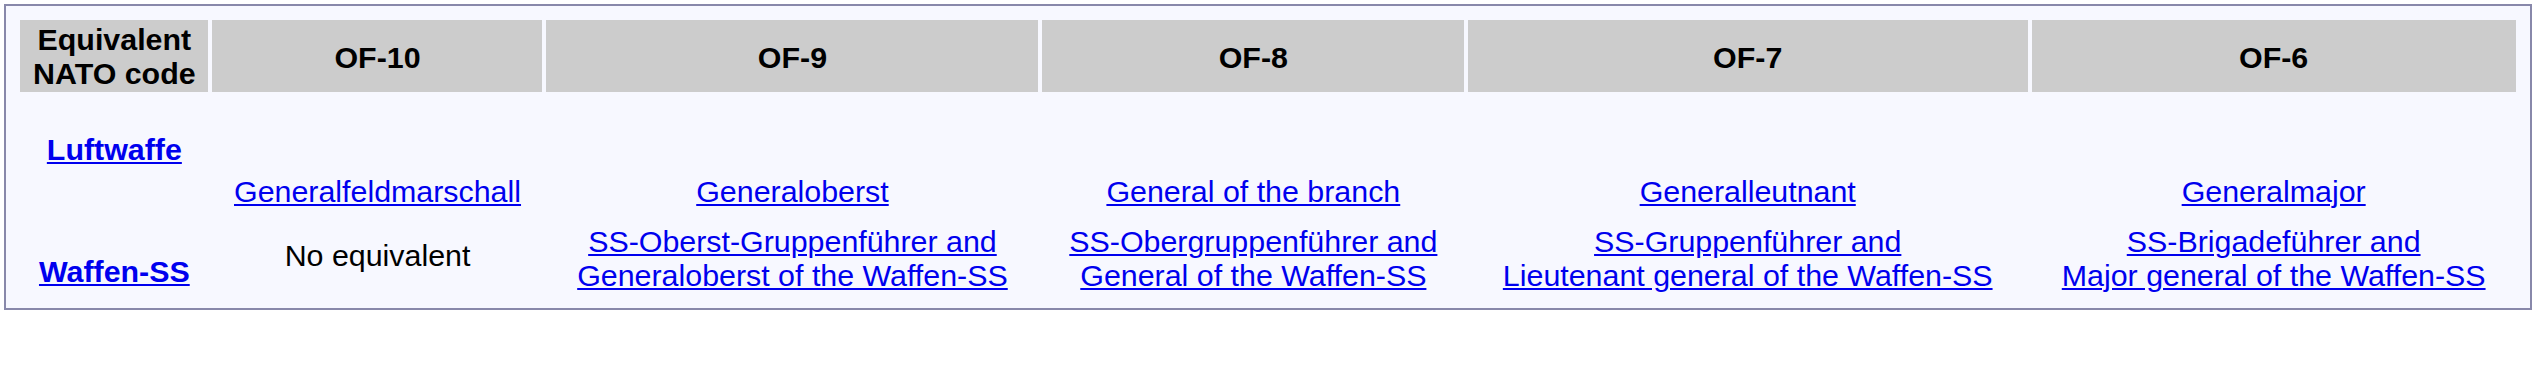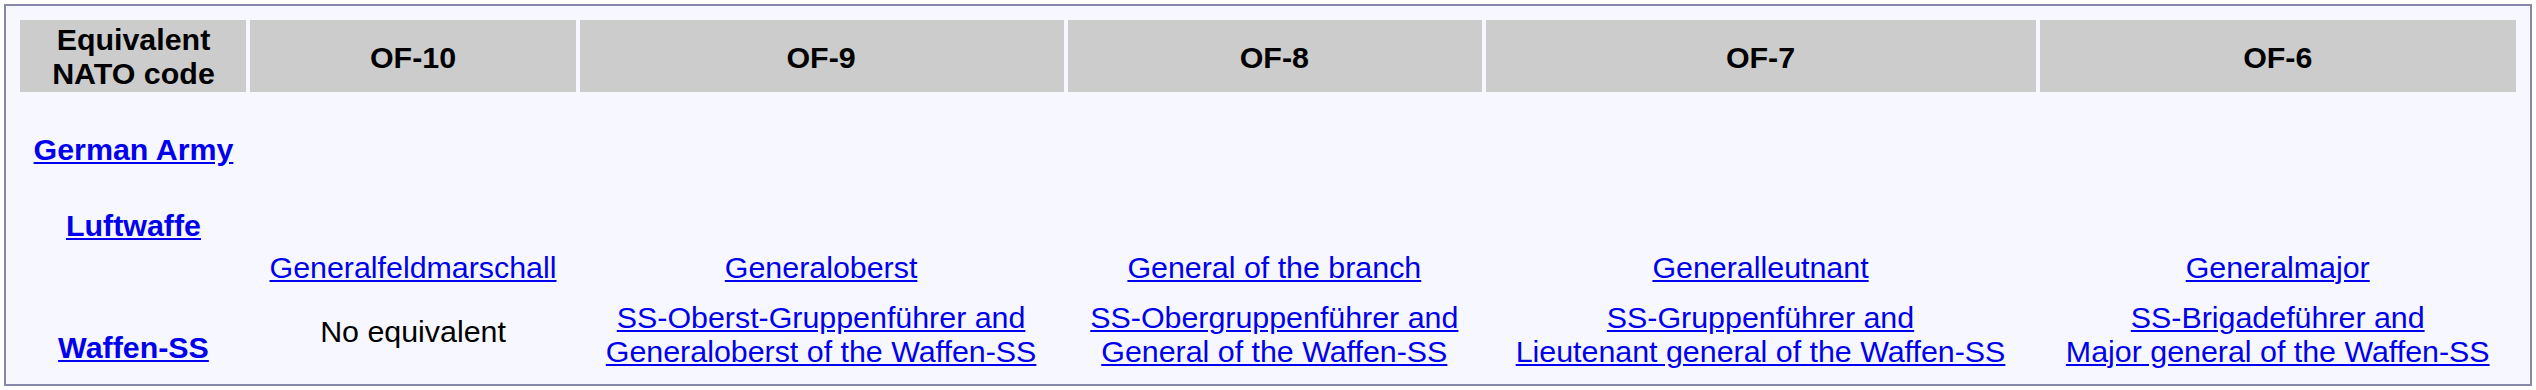 <table style="border:1px solid #8888aa; background-color:#f7f8ff; padding:5px; font-size:95%; margin: 0px 12px 12px 0px; width: 100%">
 <tr style="background-color:#CCCCCC; width: 100%">
 <th>Equivalent<br>NATO code</th>
 <th>OF-10</th>
 <th>OF-9</th>
 <th>OF-8</th>
 <th>OF-7</th>
 <th>OF-6</th>
+</tr>
+<tr style="text-align:center;">
+<th><br><a href='#'>German Army</a></th>
+<td></td>
+<td></td>
+<td></td>
+<td></td>
+<td></td>
 </tr>
 <tr style="text-align:center;">
 <th><br><a href='#'>Luftwaffe</a></th>
 <td></td>
 <td></td>
 <td></td>
 <td></td>
 <td></td>
 </tr>
 <tr style="text-align:center;">
 <td></td>
 <td><a href='#'>Generalfeldmarschall</a></td>
 <td><a href='#'>Generaloberst</a></td>
 <td><a href='#'>General of the branch</a></td>
 <td><a href='#'>Generalleutnant</a></td>
 <td><a href='#'>Generalmajor</a></td>
 </tr>
 <tr style="text-align:center;">
 <th rowspan=2><br><a href='#'>Waffen-SS</a></th>
 <td rowspan=2>No equivalent</td>
 <td></td>
 <td></td>
 <td></td>
 <td></td>
 </tr>
 <tr style="text-align:center;">
 <td><a href='#'>SS-Oberst-Gruppenführer and<br>Generaloberst of the Waffen-SS</a></td>
 <td><a href='#'>SS-Obergruppenführer and<br>General of the Waffen-SS</a></td>
 <td><a href='#'>SS-Gruppenführer and<br>Lieutenant general of the Waffen-SS</a></td>
 <td><a href='#'>SS-Brigadeführer and<br>Major general of the Waffen-SS</a></td>
 </tr>
 </table>
